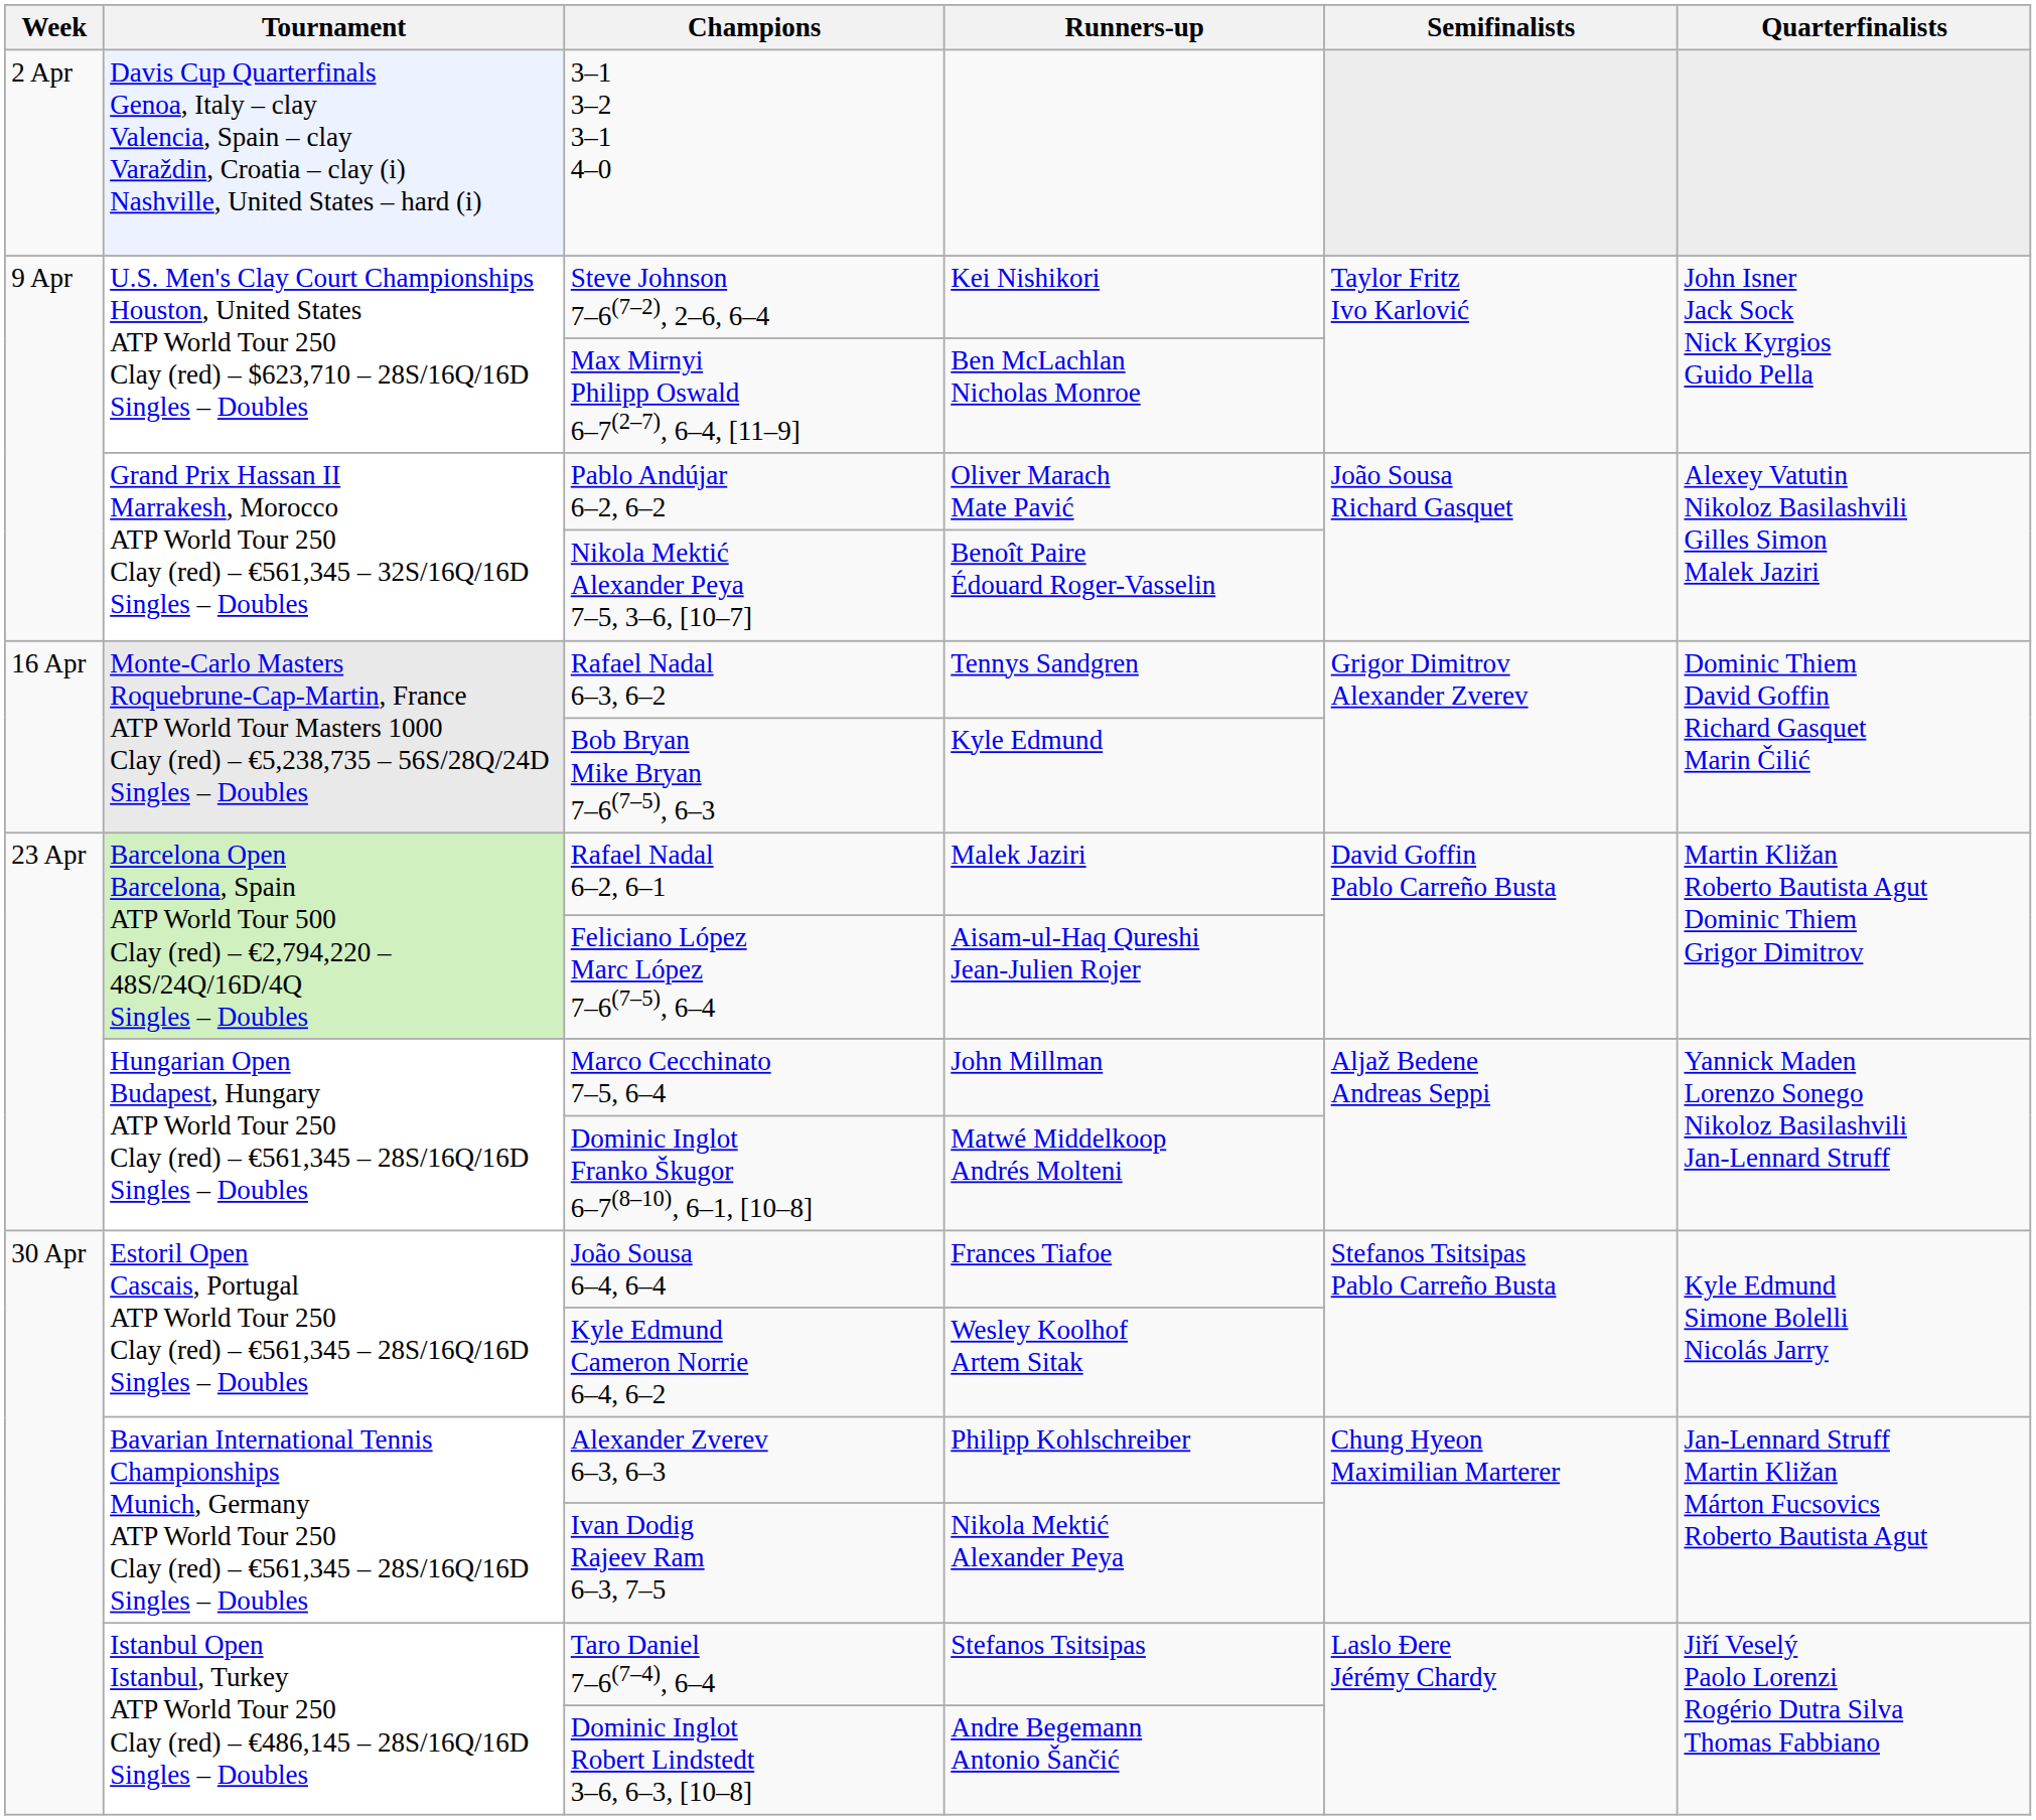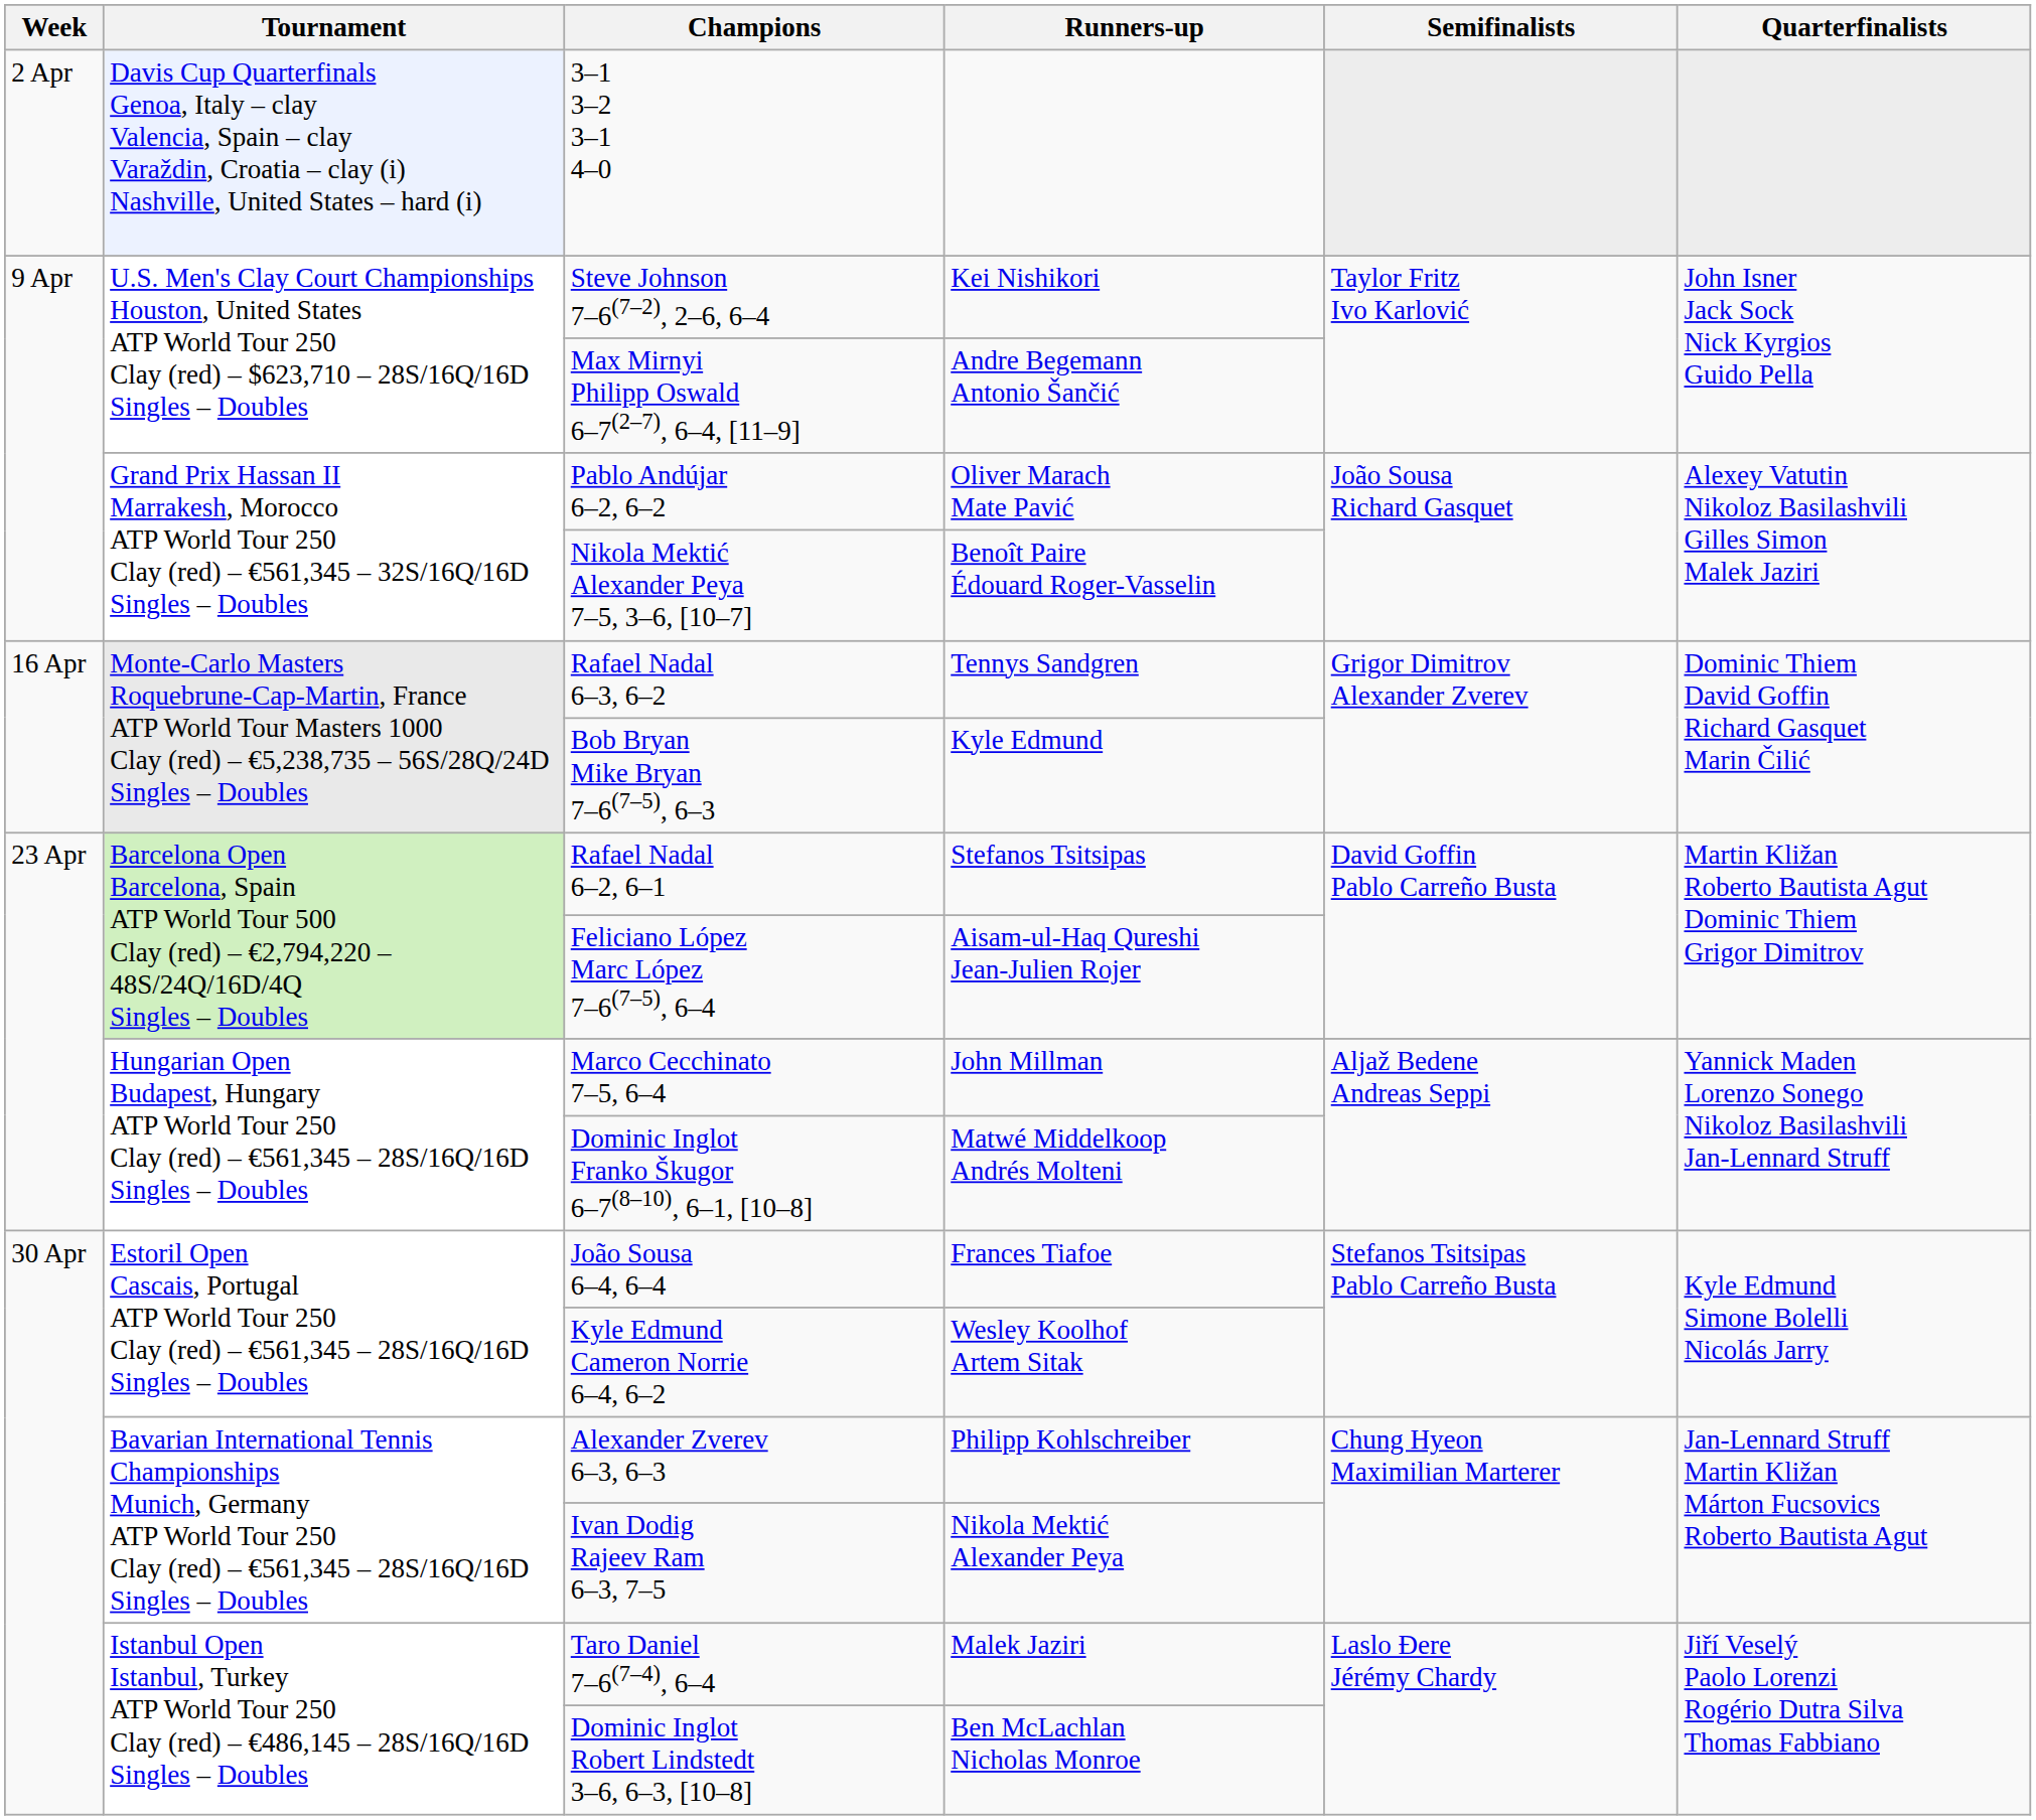 <table class=wikitable style=font-size:95%>
 <tr>
 <th style="width:48px;">Week</th>
 <th style="width:250px;">Tournament</th>
 <th style="width:205px;">Champions</th>
 <th style="width:205px;">Runners-up</th>
 <th style="width:190px;">Semifinalists</th>
 <th style="width:190px;">Quarterfinalists</th>
 </tr>
 <tr valign=top>
 <td>2 Apr</td>
 <td bgcolor=#ECF2FF><a href='#'>Davis Cup Quarterfinals</a><br><a href='#'>Genoa</a>, Italy – clay<br><a href='#'>Valencia</a>, Spain – clay<br><a href='#'>Varaždin</a>, Croatia – clay (i)<br><a href='#'>Nashville</a>, United States – hard (i)<br><br></td>
 <td> 3–1<br> 3–2<br> 3–1<br> 4–0<br></td>
 <td> <br><br><br> </td>
 <td bgcolor=#ededed></td>
 <td bgcolor=#ededed></td>
 </tr>
 <tr valign=top>
 <td rowspan=4>9 Apr</td>
 <td bgcolor=#ffffff rowspan="2"><a href='#'>U.S. Men's Clay Court Championships</a><br> <a href='#'>Houston</a>, United States<br>ATP World Tour 250<br>Clay (red) – $623,710 – 28S/16Q/16D<br><a href='#'>Singles</a> – <a href='#'>Doubles</a></td>
 <td> <a href='#'>Steve Johnson</a> <br> 7–6<sup>(7–2)</sup>, 2–6, 6–4</td>
 <td> <a href='#'>Kei Nishikori</a></td>
 <td rowspan="2"> <a href='#'>Taylor Fritz</a><br>  <a href='#'>Ivo Karlović</a></td>
 <td rowspan="2"> <a href='#'>John Isner</a> <br> <a href='#'>Jack Sock</a> <br>  <a href='#'>Nick Kyrgios</a> <br>  <a href='#'>Guido Pella</a></td>
 </tr>
 <tr valign=top>
 <td> <a href='#'>Max Mirnyi</a><br> <a href='#'>Philipp Oswald</a><br>6–7<sup>(2–7)</sup>, 6–4, [11–9]</td>
-<td> <a href='#'>Ben McLachlan</a> <br>  <a href='#'>Nicholas Monroe</a></td>
+<td> <a href='#'>Andre Begemann</a><br> <a href='#'>Antonio Šančić</a></td>
 </tr>
 <tr valign=top>
 <td bgcolor=#ffffff rowspan="2"><a href='#'>Grand Prix Hassan II</a><br> <a href='#'>Marrakesh</a>, Morocco<br>ATP World Tour 250<br>Clay (red) – €561,345 – 32S/16Q/16D<br><a href='#'>Singles</a> – <a href='#'>Doubles</a></td>
 <td> <a href='#'>Pablo Andújar</a> <br> 6–2, 6–2</td>
 <td> <a href='#'>Oliver Marach</a> <br>  <a href='#'>Mate Pavić</a></td>
 <td rowspan=2> <a href='#'>João Sousa</a><br> <a href='#'>Richard Gasquet</a></td>
 <td rowspan=2> <a href='#'>Alexey Vatutin</a> <br> <a href='#'>Nikoloz Basilashvili</a><br>  <a href='#'>Gilles Simon</a><br> <a href='#'>Malek Jaziri</a></td>
 </tr>
 <tr valign=top>
 <td> <a href='#'>Nikola Mektić</a><br> <a href='#'>Alexander Peya</a><br>7–5, 3–6, [10–7]</td>
 <td> <a href='#'>Benoît Paire</a><br> <a href='#'>Édouard Roger-Vasselin</a></td>
 </tr>
 <tr valign=top>
 <td rowspan=2>16 Apr</td>
 <td style=background:#E9E9E9 rowspan=2><a href='#'>Monte-Carlo Masters</a><br> <a href='#'>Roquebrune-Cap-Martin</a>, France<br>ATP World Tour Masters 1000<br>Clay (red) – €5,238,735 – 56S/28Q/24D<br> <a href='#'>Singles</a> – <a href='#'>Doubles</a></td>
 <td> <a href='#'>Rafael Nadal</a> <br> 6–3, 6–2</td>
 <td> <a href='#'>Tennys Sandgren</a></td>
 <td rowspan=2> <a href='#'>Grigor Dimitrov</a><br> <a href='#'>Alexander Zverev</a></td>
 <td rowspan=2> <a href='#'>Dominic Thiem</a><br>  <a href='#'>David Goffin</a><br>  <a href='#'>Richard Gasquet</a> <br> <a href='#'>Marin Čilić</a></td>
 </tr>
 <tr valign=top>
 <td> <a href='#'>Bob Bryan</a> <br>  <a href='#'>Mike Bryan</a> <br> 7–6<sup>(7–5)</sup>, 6–3</td>
 <td> <a href='#'>Kyle Edmund</a></td>
 </tr>
 <tr valign=top>
 <td rowspan=4>23 Apr</td>
 <td style=background:#d0f0c0 rowspan="2"><a href='#'>Barcelona Open</a><br> <a href='#'>Barcelona</a>, Spain<br>ATP World Tour 500<br>Clay (red) – €2,794,220 – 48S/24Q/16D/4Q<br><a href='#'>Singles</a> – <a href='#'>Doubles</a></td>
 <td> <a href='#'>Rafael Nadal</a><br> 6–2, 6–1</td>
-<td> <a href='#'>Malek Jaziri</a></td>
+<td> <a href='#'>Stefanos Tsitsipas</a></td>
 <td rowspan=2> <a href='#'>David Goffin</a><br> <a href='#'>Pablo Carreño Busta</a></td>
 <td rowspan=2> <a href='#'>Martin Kližan</a><br> <a href='#'>Roberto Bautista Agut</a><br>  <a href='#'>Dominic Thiem</a><br> <a href='#'>Grigor Dimitrov</a></td>
 </tr>
 <tr valign=top>
 <td> <a href='#'>Feliciano López</a> <br>  <a href='#'>Marc López</a> <br> 7–6<sup>(7–5)</sup>, 6–4</td>
 <td> <a href='#'>Aisam-ul-Haq Qureshi</a> <br>  <a href='#'>Jean-Julien Rojer</a></td>
 </tr>
 <tr valign=top>
 <td bgcolor=#ffffff rowspan="2"><a href='#'>Hungarian Open</a><br> <a href='#'>Budapest</a>, Hungary<br>ATP World Tour 250<br>Clay (red) – €561,345 – 28S/16Q/16D<br><a href='#'>Singles</a> – <a href='#'>Doubles</a></td>
 <td> <a href='#'>Marco Cecchinato</a><br> 7–5, 6–4</td>
 <td> <a href='#'>John Millman</a></td>
 <td rowspan=2> <a href='#'>Aljaž Bedene</a><br> <a href='#'>Andreas Seppi</a></td>
 <td rowspan=2> <a href='#'>Yannick Maden</a><br> <a href='#'>Lorenzo Sonego</a><br>  <a href='#'>Nikoloz Basilashvili</a><br> <a href='#'>Jan-Lennard Struff</a></td>
 </tr>
 <tr valign=top>
 <td> <a href='#'>Dominic Inglot</a> <br>  <a href='#'>Franko Škugor</a> <br> 6–7<sup>(8–10)</sup>, 6–1, [10–8]</td>
 <td> <a href='#'>Matwé Middelkoop</a> <br>  <a href='#'>Andrés Molteni</a></td>
 </tr>
 <tr valign=top>
 <td rowspan=6>30 Apr</td>
 <td style=background:#fff rowspan="2"><a href='#'>Estoril Open</a><br> <a href='#'>Cascais</a>, Portugal<br>ATP World Tour 250<br>Clay (red) – €561,345 – 28S/16Q/16D<br><a href='#'>Singles</a> – <a href='#'>Doubles</a></td>
 <td> <a href='#'>João Sousa</a> <br> 6–4, 6–4</td>
 <td> <a href='#'>Frances Tiafoe</a></td>
 <td rowspan=2> <a href='#'>Stefanos Tsitsipas</a><br> <a href='#'>Pablo Carreño Busta</a></td>
 <td rowspan=2> <br> <a href='#'>Kyle Edmund</a> <br>  <a href='#'>Simone Bolelli</a> <br> <a href='#'>Nicolás Jarry</a></td>
 </tr>
 <tr valign=top>
 <td> <a href='#'>Kyle Edmund</a> <br>  <a href='#'>Cameron Norrie</a><br> 6–4, 6–2</td>
 <td> <a href='#'>Wesley Koolhof</a> <br>  <a href='#'>Artem Sitak</a></td>
 </tr>
 <tr valign=top>
 <td style=background:#fff rowspan="2"><a href='#'>Bavarian International Tennis Championships</a><br> <a href='#'>Munich</a>, Germany<br>ATP World Tour 250<br>Clay (red) – €561,345 – 28S/16Q/16D<br><a href='#'>Singles</a> – <a href='#'>Doubles</a></td>
 <td> <a href='#'>Alexander Zverev</a><br> 6–3, 6–3</td>
 <td> <a href='#'>Philipp Kohlschreiber</a></td>
 <td rowspan=2> <a href='#'>Chung Hyeon</a> <br> <a href='#'>Maximilian Marterer</a></td>
 <td rowspan=2> <a href='#'>Jan-Lennard Struff</a><br> <a href='#'>Martin Kližan</a><br>  <a href='#'>Márton Fucsovics</a> <br>  <a href='#'>Roberto Bautista Agut</a></td>
 </tr>
 <tr valign=top>
 <td> <a href='#'>Ivan Dodig</a> <br>  <a href='#'>Rajeev Ram</a> <br> 6–3, 7–5</td>
 <td> <a href='#'>Nikola Mektić</a> <br>  <a href='#'>Alexander Peya</a></td>
 </tr>
 <tr valign=top>
 <td style=background:#fff rowspan="2"><a href='#'>Istanbul Open</a><br> <a href='#'>Istanbul</a>, Turkey<br>ATP World Tour 250<br>Clay (red) – €486,145 – 28S/16Q/16D<br><a href='#'>Singles</a> – <a href='#'>Doubles</a></td>
 <td> <a href='#'>Taro Daniel</a> <br> 7–6<sup>(7–4)</sup>, 6–4</td>
-<td> <a href='#'>Stefanos Tsitsipas</a></td>
+<td> <a href='#'>Malek Jaziri</a></td>
 <td rowspan=2> <a href='#'>Laslo Đere</a><br>  <a href='#'>Jérémy Chardy</a></td>
 <td rowspan=2> <a href='#'>Jiří Veselý</a> <br>  <a href='#'>Paolo Lorenzi</a><br>  <a href='#'>Rogério Dutra Silva</a><br>  <a href='#'>Thomas Fabbiano</a></td>
 </tr>
 <tr valign=top>
 <td> <a href='#'>Dominic Inglot</a> <br>  <a href='#'>Robert Lindstedt</a> <br> 3–6, 6–3, [10–8]</td>
-<td> <a href='#'>Andre Begemann</a><br> <a href='#'>Antonio Šančić</a></td>
+<td> <a href='#'>Ben McLachlan</a> <br>  <a href='#'>Nicholas Monroe</a></td>
 </tr>
 </table>
